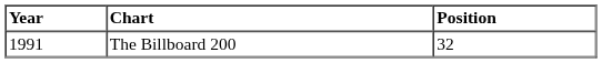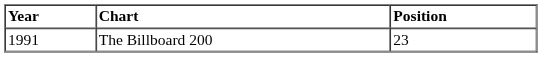 <table border=1 cellspacing=0 cellpadding=2 width="550px">
 <tr>
 <th align="left">Year</th>
 <th align="left">Chart</th>
 <th align="left">Position</th>
 </tr>
 <tr>
 <td align="left">1991</td>
 <td align="left">The Billboard 200</td>
-<td align="left">32</td>
+<td align="left">23</td>
 </tr>
 <tr>
 </tr>
 </table>
